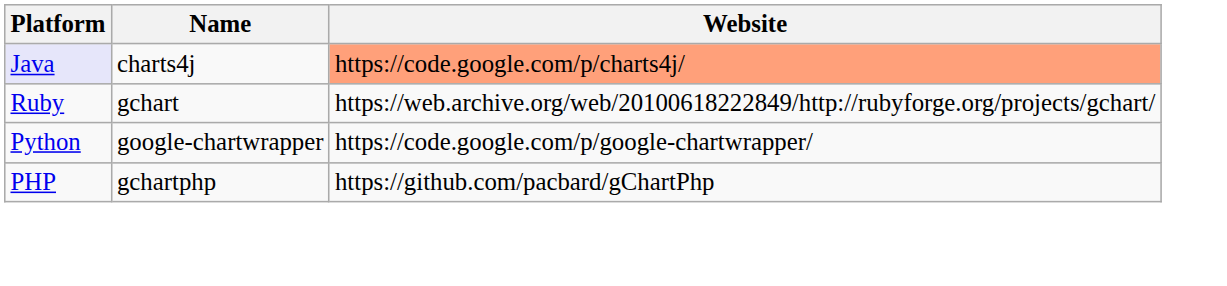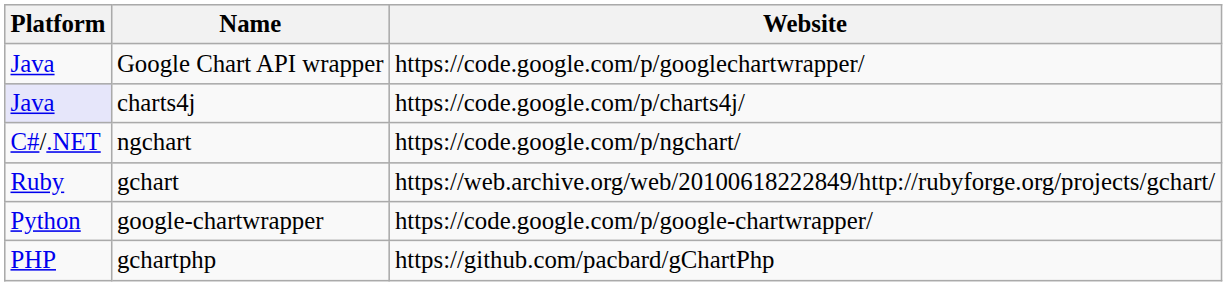 <table class="wikitable">
 <tr>
 <th>Platform</th>
 <th>Name</th>
 <th>Website</th>
 </tr>
 <tr>
+<td><a href='#'>Java</a></td>
+<td>Google Chart API wrapper</td>
+<td>https://code.google.com/p/googlechartwrapper/</td>
+</tr>
+<tr>
 <td style="background: lavender;"><a href='#'>Java</a></td>
 <td>charts4j</td>
-<td style="background: lightsalmon;">https://code.google.com/p/charts4j/</td>
+<td>https://code.google.com/p/charts4j/</td>
+</tr>
+<tr>
+<td><a href='#'>C#</a>/<a href='#'>.NET</a></td>
+<td>ngchart</td>
+<td>https://code.google.com/p/ngchart/</td>
 </tr>
 <tr>
 <td><a href='#'>Ruby</a></td>
 <td>gchart</td>
 <td>https://web.archive.org/web/20100618222849/http://rubyforge.org/projects/gchart/</td>
 </tr>
 <tr>
 <td><a href='#'>Python</a></td>
 <td>google-chartwrapper</td>
 <td>https://code.google.com/p/google-chartwrapper/</td>
 </tr>
 <tr>
 <td><a href='#'>PHP</a></td>
 <td>gchartphp</td>
 <td>https://github.com/pacbard/gChartPhp</td>
 </tr>
 </table>
